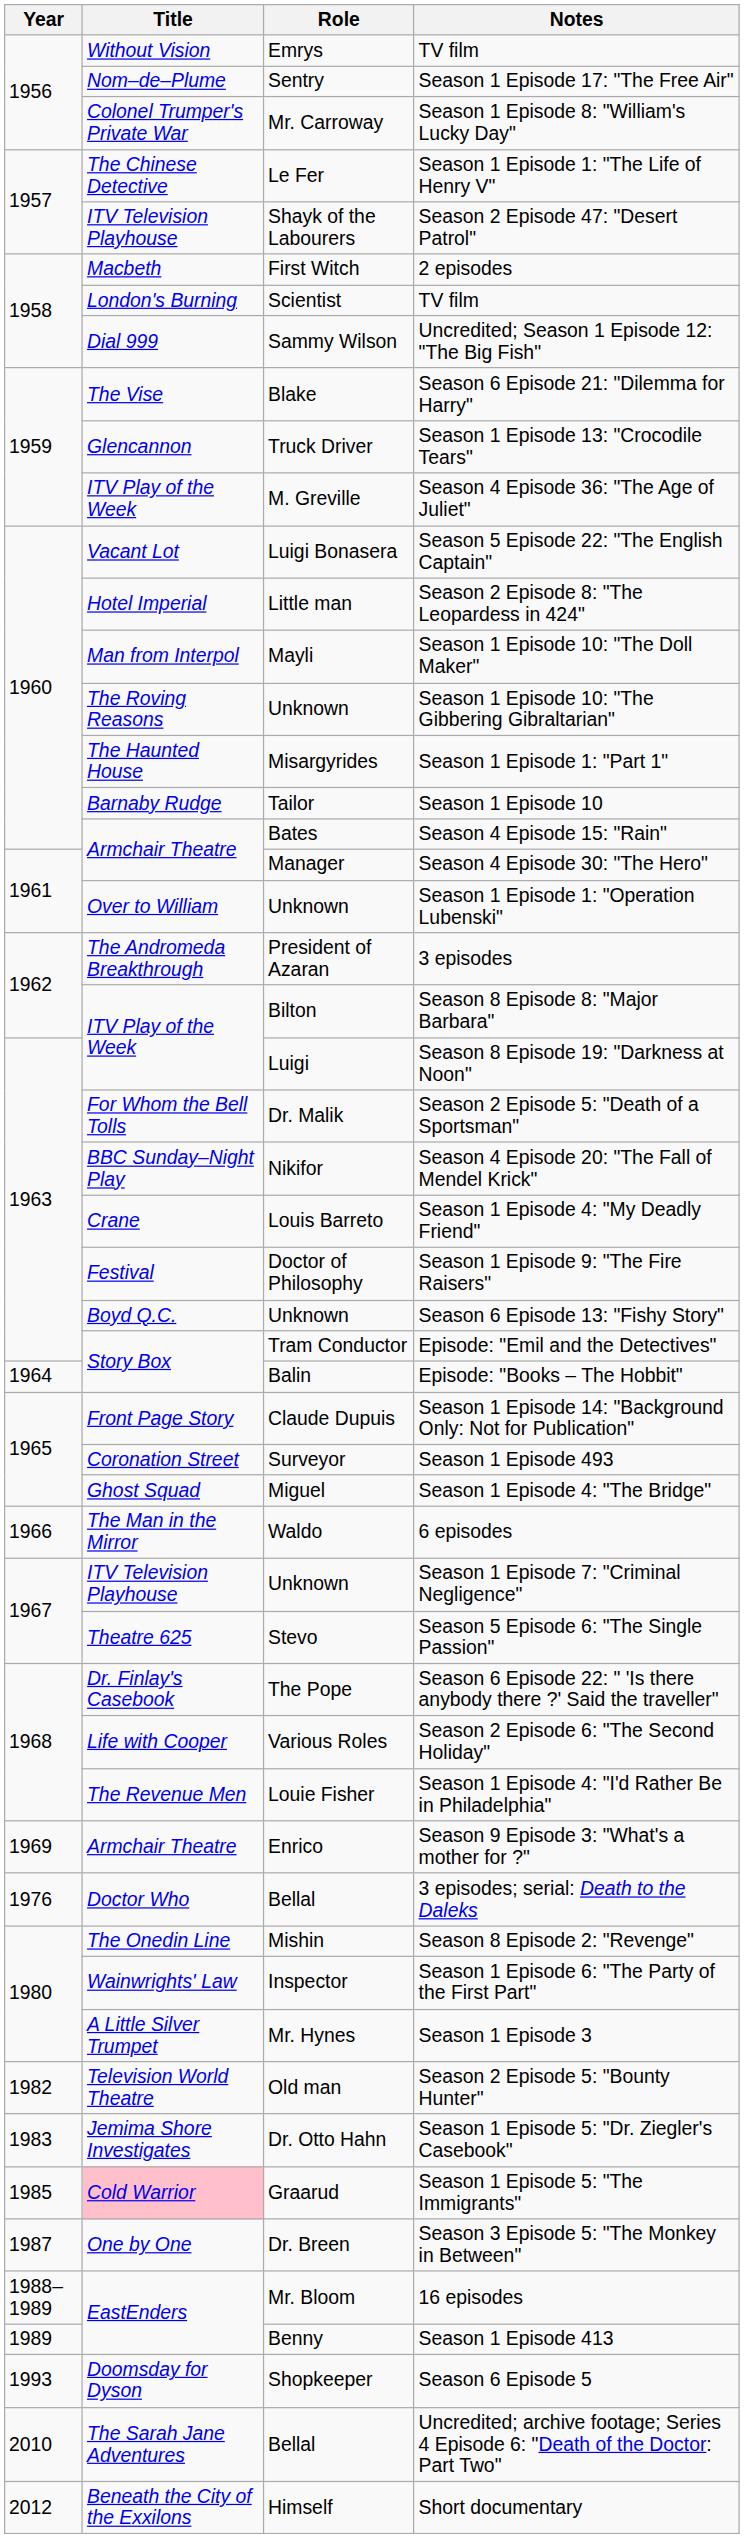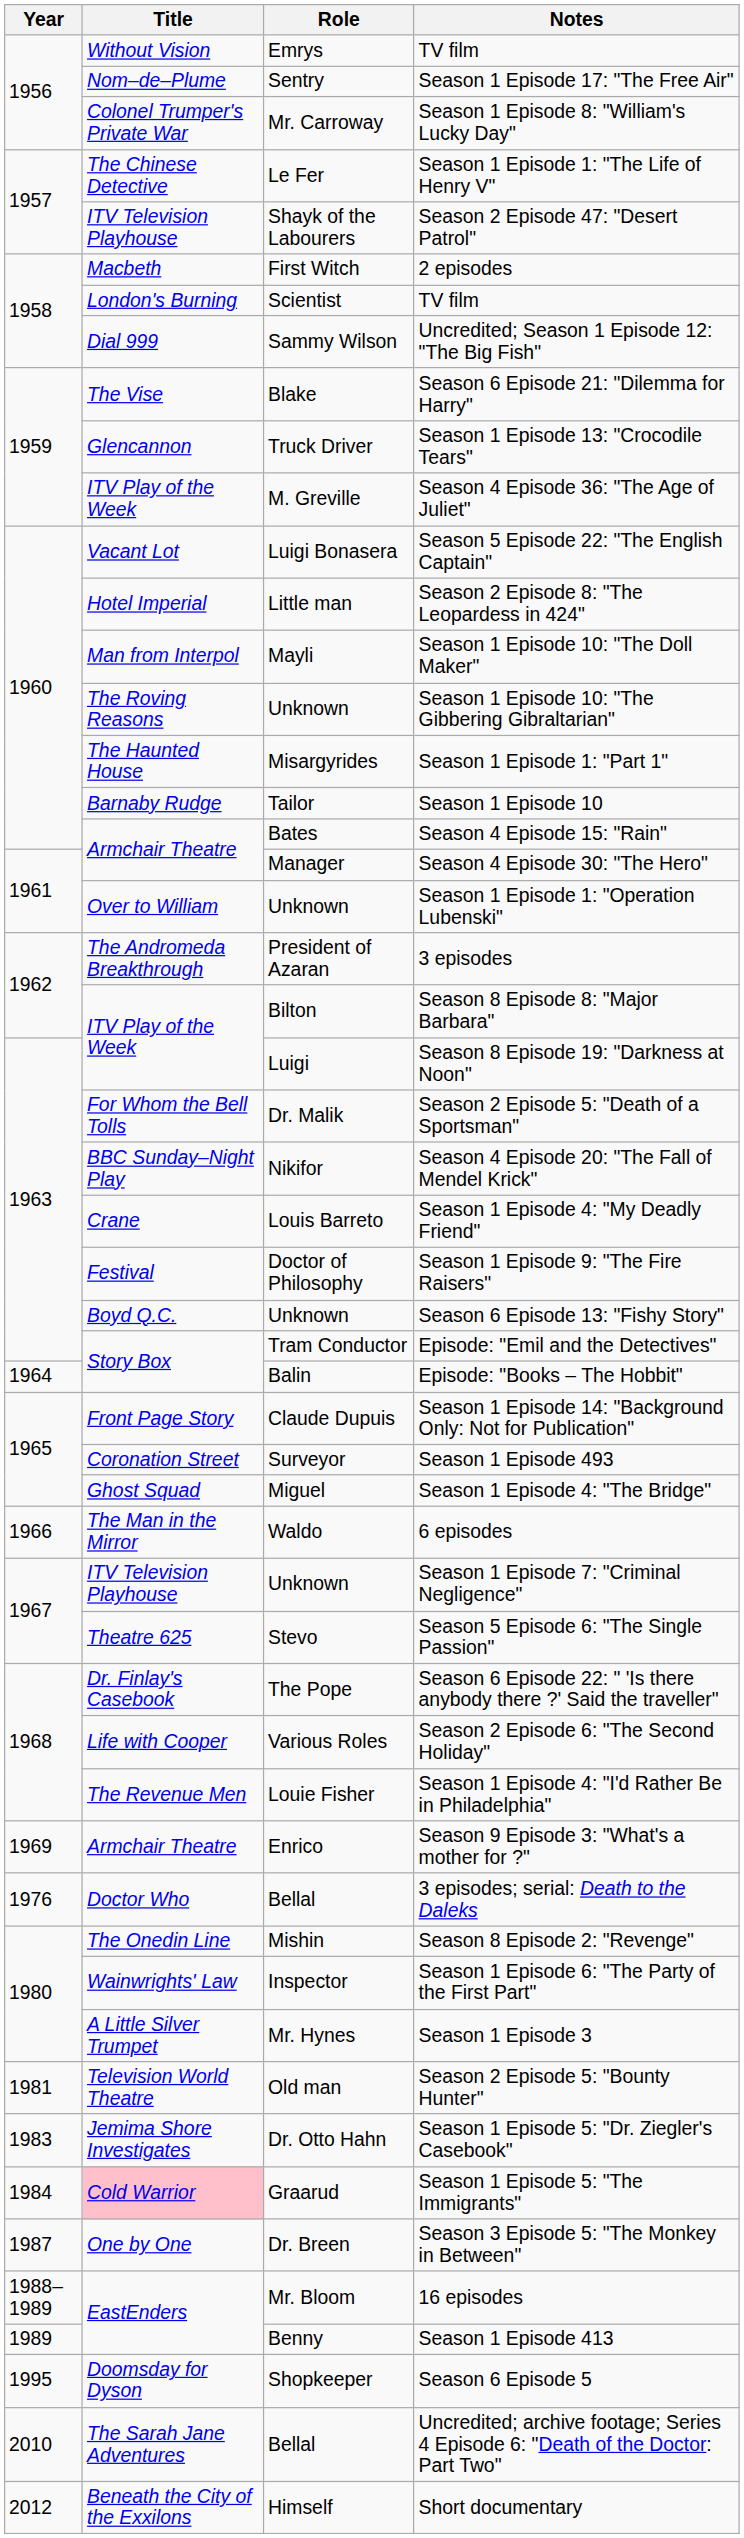 <table class="wikitable">
 <tr>
 <th>Year</th>
 <th>Title</th>
 <th>Role</th>
 <th>Notes</th>
 </tr>
 <tr>
 <td rowspan="3">1956</td>
 <td><em><a href='#'>Without Vision</a></em></td>
 <td>Emrys</td>
 <td>TV film</td>
 </tr>
 <tr>
 <td><em><a href='#'>Nom–de–Plume</a></em></td>
 <td>Sentry</td>
 <td>Season 1 Episode 17: "The Free Air"</td>
 </tr>
 <tr>
 <td><em><a href='#'>Colonel Trumper's Private War</a></em></td>
 <td>Mr. Carroway</td>
 <td>Season 1 Episode 8: "William's Lucky Day"</td>
 </tr>
 <tr>
 <td rowspan="2">1957</td>
 <td><em><a href='#'>The Chinese Detective</a></em></td>
 <td>Le Fer</td>
 <td>Season 1 Episode 1: "The Life of Henry V"</td>
 </tr>
 <tr>
 <td><em><a href='#'>ITV Television Playhouse</a></em></td>
 <td>Shayk of the Labourers</td>
 <td>Season 2 Episode 47: "Desert Patrol"</td>
 </tr>
 <tr>
 <td rowspan="3">1958</td>
 <td><em><a href='#'>Macbeth</a></em></td>
 <td>First Witch</td>
 <td>2 episodes</td>
 </tr>
 <tr>
 <td><em><a href='#'>London's Burning</a></em></td>
 <td>Scientist</td>
 <td>TV film</td>
 </tr>
 <tr>
 <td><em><a href='#'>Dial 999</a></em></td>
 <td>Sammy Wilson</td>
 <td>Uncredited; Season 1 Episode 12: "The Big Fish"</td>
 </tr>
 <tr>
 <td rowspan="3">1959</td>
 <td><em><a href='#'>The Vise</a></em></td>
 <td>Blake</td>
 <td>Season 6 Episode 21: "Dilemma for Harry"</td>
 </tr>
 <tr>
 <td><em><a href='#'>Glencannon</a></em></td>
 <td>Truck Driver</td>
 <td>Season 1 Episode 13: "Crocodile Tears"</td>
 </tr>
 <tr>
 <td><em><a href='#'>ITV Play of the Week</a></em></td>
 <td>M. Greville</td>
 <td>Season 4 Episode 36: "The Age of Juliet"</td>
 </tr>
 <tr>
 <td rowspan="7">1960</td>
 <td><em><a href='#'>Vacant Lot</a></em></td>
 <td>Luigi Bonasera</td>
 <td>Season 5 Episode 22: "The English Captain"</td>
 </tr>
 <tr>
 <td><em><a href='#'>Hotel Imperial</a></em></td>
 <td>Little man</td>
 <td>Season 2 Episode 8: "The Leopardess in 424"</td>
 </tr>
 <tr>
 <td><em><a href='#'>Man from Interpol</a></em></td>
 <td>Mayli</td>
 <td>Season 1 Episode 10: "The Doll Maker"</td>
 </tr>
 <tr>
 <td><em><a href='#'>The Roving Reasons</a></em></td>
 <td>Unknown</td>
 <td>Season 1 Episode 10: "The Gibbering Gibraltarian"</td>
 </tr>
 <tr>
 <td><em><a href='#'>The Haunted House</a></em></td>
 <td>Misargyrides</td>
 <td>Season 1 Episode 1: "Part 1"</td>
 </tr>
 <tr>
 <td><em><a href='#'>Barnaby Rudge</a></em></td>
 <td>Tailor</td>
 <td>Season 1 Episode 10</td>
 </tr>
 <tr>
 <td rowspan="2"><em><a href='#'>Armchair Theatre</a></em></td>
 <td>Bates</td>
 <td>Season 4 Episode 15: "Rain"</td>
 </tr>
 <tr>
 <td rowspan="2">1961</td>
 <td>Manager</td>
 <td>Season 4 Episode 30: "The Hero"</td>
 </tr>
 <tr>
 <td><em><a href='#'>Over to William</a></em></td>
 <td>Unknown</td>
 <td>Season 1 Episode 1: "Operation Lubenski"</td>
 </tr>
 <tr>
 <td rowspan="2">1962</td>
 <td><em><a href='#'>The Andromeda Breakthrough</a></em></td>
 <td>President of Azaran</td>
 <td>3 episodes</td>
 </tr>
 <tr>
 <td rowspan="2"><em><a href='#'>ITV Play of the Week</a></em></td>
 <td>Bilton</td>
 <td>Season 8 Episode 8: "Major Barbara"</td>
 </tr>
 <tr>
 <td rowspan="7">1963</td>
 <td>Luigi</td>
 <td>Season 8 Episode 19: "Darkness at Noon"</td>
 </tr>
 <tr>
 <td><em><a href='#'>For Whom the Bell Tolls</a></em></td>
 <td>Dr. Malik</td>
 <td>Season 2 Episode 5: "Death of a Sportsman"</td>
 </tr>
 <tr>
 <td><em><a href='#'>BBC Sunday–Night Play</a></em></td>
 <td>Nikifor</td>
 <td>Season 4 Episode 20: "The Fall of Mendel Krick"</td>
 </tr>
 <tr>
 <td><em><a href='#'>Crane</a></em></td>
 <td>Louis Barreto</td>
 <td>Season 1 Episode 4: "My Deadly Friend"</td>
 </tr>
 <tr>
 <td><em><a href='#'>Festival</a></em></td>
 <td>Doctor of Philosophy</td>
 <td>Season 1 Episode 9: "The Fire Raisers"</td>
 </tr>
 <tr>
 <td><em><a href='#'>Boyd Q.C.</a></em></td>
 <td>Unknown</td>
 <td>Season 6 Episode 13: "Fishy Story"</td>
 </tr>
 <tr>
 <td rowspan="2"><em><a href='#'>Story Box</a></em></td>
 <td>Tram Conductor</td>
 <td>Episode: "Emil and the Detectives"</td>
 </tr>
 <tr>
 <td>1964</td>
 <td>Balin</td>
 <td>Episode: "Books – The Hobbit"</td>
 </tr>
 <tr>
 <td rowspan="3">1965</td>
 <td><em><a href='#'>Front Page Story</a></em></td>
 <td>Claude Dupuis</td>
 <td>Season 1 Episode 14: "Background Only: Not for Publication"</td>
 </tr>
 <tr>
 <td><em><a href='#'>Coronation Street</a></em></td>
 <td>Surveyor</td>
 <td>Season 1 Episode 493</td>
 </tr>
 <tr>
 <td><em><a href='#'>Ghost Squad</a></em></td>
 <td>Miguel</td>
 <td>Season 1 Episode 4: "The Bridge"</td>
 </tr>
 <tr>
 <td>1966</td>
 <td><em><a href='#'>The Man in the Mirror</a></em></td>
 <td>Waldo</td>
 <td>6 episodes</td>
 </tr>
 <tr>
 <td rowspan="2">1967</td>
 <td><em><a href='#'>ITV Television Playhouse</a></em></td>
 <td>Unknown</td>
 <td>Season 1 Episode 7: "Criminal Negligence"</td>
 </tr>
 <tr>
 <td><em><a href='#'>Theatre 625</a></em></td>
 <td>Stevo</td>
 <td>Season 5 Episode 6: "The Single Passion"</td>
 </tr>
 <tr>
 <td rowspan="3">1968</td>
 <td><em><a href='#'>Dr. Finlay's Casebook</a></em></td>
 <td>The Pope</td>
 <td>Season 6 Episode 22: " 'Is there anybody there ?' Said the traveller"</td>
 </tr>
 <tr>
 <td><em><a href='#'>Life with Cooper</a></em></td>
 <td>Various Roles</td>
 <td>Season 2 Episode 6: "The Second Holiday"</td>
 </tr>
 <tr>
 <td><em><a href='#'>The Revenue Men</a></em></td>
 <td>Louie Fisher</td>
 <td>Season 1 Episode 4: "I'd Rather Be in Philadelphia"</td>
 </tr>
 <tr>
 <td>1969</td>
 <td><em><a href='#'>Armchair Theatre</a></em></td>
 <td>Enrico</td>
 <td>Season 9 Episode 3: "What's a mother for ?"</td>
 </tr>
 <tr>
 <td>1976</td>
 <td><em><a href='#'>Doctor Who</a></em></td>
 <td>Bellal</td>
 <td>3 episodes; serial: <em><a href='#'>Death to the Daleks</a></em></td>
 </tr>
 <tr>
 <td rowspan="3">1980</td>
 <td><em><a href='#'>The Onedin Line</a></em></td>
 <td>Mishin</td>
 <td>Season 8 Episode 2: "Revenge"</td>
 </tr>
 <tr>
 <td><em><a href='#'>Wainwrights' Law</a></em></td>
 <td>Inspector</td>
 <td>Season 1 Episode 6: "The Party of the First Part"</td>
 </tr>
 <tr>
 <td><em><a href='#'>A Little Silver Trumpet</a></em></td>
 <td>Mr. Hynes</td>
 <td>Season 1 Episode 3</td>
 </tr>
 <tr>
-<td>1982</td>
+<td>1981</td>
 <td><em><a href='#'>Television World Theatre</a></em></td>
 <td>Old man</td>
 <td>Season 2 Episode 5: "Bounty Hunter"</td>
 </tr>
 <tr>
 <td>1983</td>
 <td><em><a href='#'>Jemima Shore Investigates</a></em></td>
 <td>Dr. Otto Hahn</td>
 <td>Season 1 Episode 5: "Dr. Ziegler's Casebook"</td>
 </tr>
 <tr>
-<td>1985</td>
+<td>1984</td>
 <td style="background: pink;"><em><a href='#'>Cold Warrior</a></em></td>
 <td>Graarud</td>
 <td>Season 1 Episode 5: "The Immigrants"</td>
 </tr>
 <tr>
 <td>1987</td>
 <td><em><a href='#'>One by One</a></em></td>
 <td>Dr. Breen</td>
 <td>Season 3 Episode 5: "The Monkey in Between"</td>
 </tr>
 <tr>
 <td>1988–1989</td>
 <td rowspan="2"><em><a href='#'>EastEnders</a></em></td>
 <td>Mr. Bloom</td>
 <td>16 episodes</td>
 </tr>
 <tr>
 <td>1989</td>
 <td>Benny</td>
 <td>Season 1 Episode 413</td>
 </tr>
 <tr>
-<td>1993</td>
+<td>1995</td>
 <td><em><a href='#'>Doomsday for Dyson</a></em></td>
 <td>Shopkeeper</td>
 <td>Season 6 Episode 5</td>
 </tr>
 <tr>
 <td>2010</td>
 <td><em><a href='#'>The Sarah Jane Adventures</a></em></td>
 <td>Bellal</td>
 <td>Uncredited; archive footage; Series 4 Episode 6: "<a href='#'>Death of the Doctor</a>: Part Two"</td>
 </tr>
 <tr>
 <td>2012</td>
 <td><em><a href='#'>Beneath the City of the Exxilons</a></em></td>
 <td>Himself</td>
 <td>Short documentary</td>
 </tr>
 </table>
